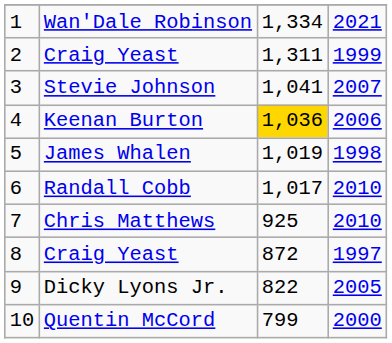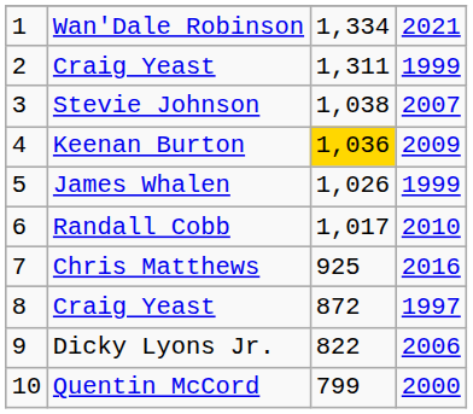 <table class="wikitable">
 <tr>
 </tr>
 <tr>
 <td>1</td>
 <td><a href='#'>Wan'Dale Robinson</a></td>
 <td>1,334</td>
 <td><a href='#'>2021</a></td>
 </tr>
 <tr>
 <td>2</td>
 <td><a href='#'>Craig Yeast</a></td>
 <td>1,311</td>
 <td><a href='#'>1999</a></td>
 </tr>
 <tr>
 <td>3</td>
 <td><a href='#'>Stevie Johnson</a></td>
-<td>1,041</td>
+<td>1,038</td>
 <td><a href='#'>2007</a></td>
 </tr>
 <tr>
 <td>4</td>
 <td><a href='#'>Keenan Burton</a></td>
 <td style="background: gold;">1,036</td>
-<td><a href='#'>2006</a></td>
+<td><a href='#'>2009</a></td>
 </tr>
 <tr>
 <td>5</td>
 <td><a href='#'>James Whalen</a></td>
-<td>1,019</td>
-<td><a href='#'>1998</a></td>
+<td>1,026</td>
+<td><a href='#'>1999</a></td>
 </tr>
 <tr>
 <td>6</td>
 <td><a href='#'>Randall Cobb</a></td>
 <td>1,017</td>
 <td><a href='#'>2010</a></td>
 </tr>
 <tr>
 <td>7</td>
 <td><a href='#'>Chris Matthews</a></td>
 <td>925</td>
-<td><a href='#'>2010</a></td>
+<td><a href='#'>2016</a></td>
 </tr>
 <tr>
 <td>8</td>
 <td><a href='#'>Craig Yeast</a></td>
 <td>872</td>
 <td><a href='#'>1997</a></td>
 </tr>
 <tr>
 <td>9</td>
 <td>Dicky Lyons Jr.</td>
 <td>822</td>
-<td><a href='#'>2005</a></td>
+<td><a href='#'>2006</a></td>
 </tr>
 <tr>
 <td>10</td>
 <td><a href='#'>Quentin McCord</a></td>
 <td>799</td>
 <td><a href='#'>2000</a></td>
 </tr>
 </table>
